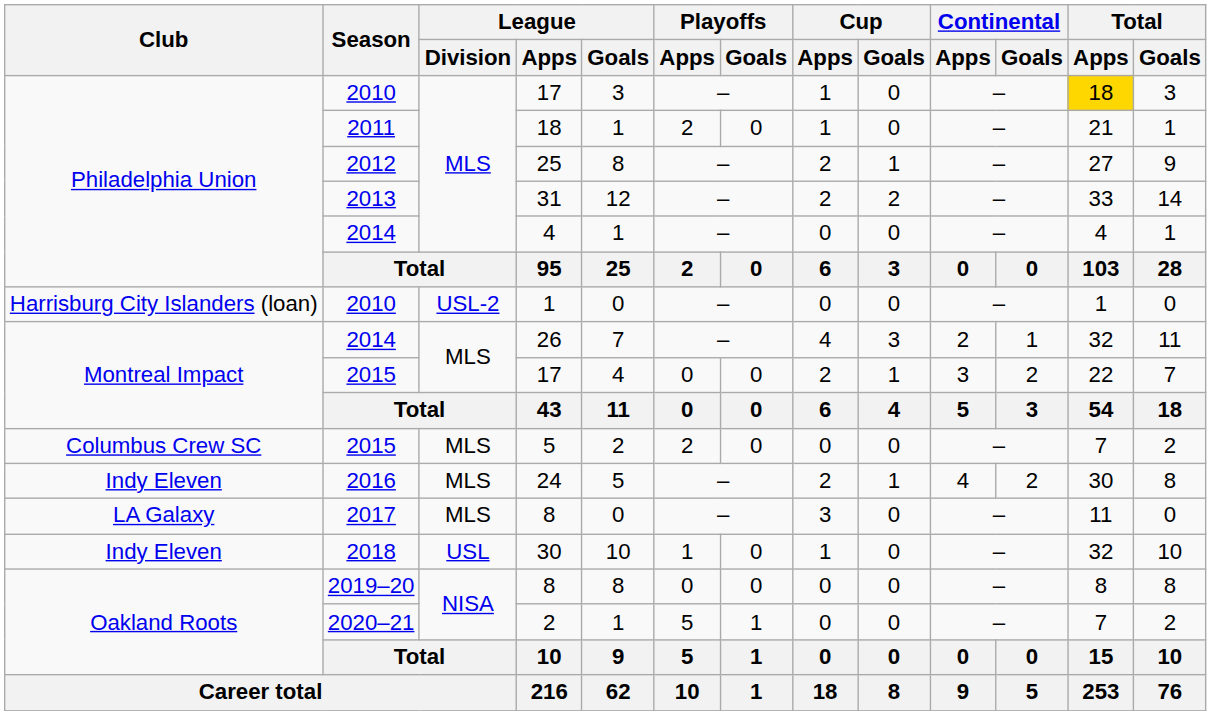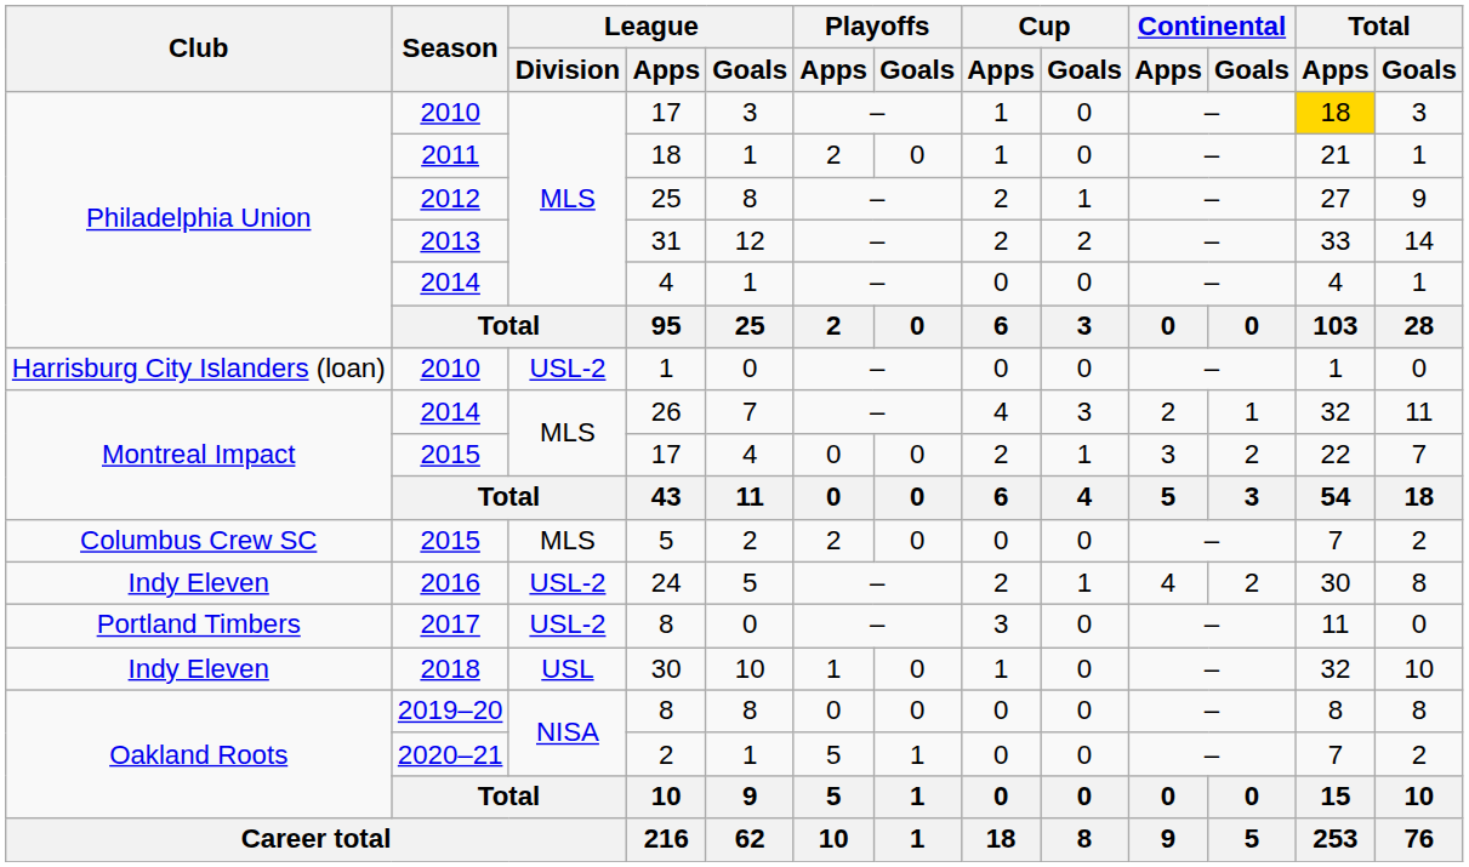 <table class="wikitable" style="text-align: center;">
 <tr>
 <th rowspan=2>Club</th>
 <th rowspan=2>Season</th>
 <th colspan=3>League</th>
 <th colspan=2>Playoffs</th>
 <th colspan=2>Cup</th>
 <th colspan=2><a href='#'>Continental</a></th>
 <th colspan=2>Total</th>
 </tr>
 <tr>
 <th>Division</th>
 <th>Apps</th>
 <th>Goals</th>
 <th>Apps</th>
 <th>Goals</th>
 <th>Apps</th>
 <th>Goals</th>
 <th>Apps</th>
 <th>Goals</th>
 <th>Apps</th>
 <th>Goals</th>
 </tr>
 <tr>
 <td rowspan=6><a href='#'>Philadelphia Union</a></td>
 <td><a href='#'>2010</a></td>
 <td rowspan=5><a href='#'>MLS</a></td>
 <td>17</td>
 <td>3</td>
 <td colspan=2>–</td>
 <td>1</td>
 <td>0</td>
 <td colspan=2>–</td>
 <td style="background: gold;">18</td>
 <td>3</td>
 </tr>
 <tr>
 <td><a href='#'>2011</a></td>
 <td>18</td>
 <td>1</td>
 <td>2</td>
 <td>0</td>
 <td>1</td>
 <td>0</td>
 <td colspan=2>–</td>
 <td>21</td>
 <td>1</td>
 </tr>
 <tr>
 <td><a href='#'>2012</a></td>
 <td>25</td>
 <td>8</td>
 <td colspan=2>–</td>
 <td>2</td>
 <td>1</td>
 <td colspan=2>–</td>
 <td>27</td>
 <td>9</td>
 </tr>
 <tr>
 <td><a href='#'>2013</a></td>
 <td>31</td>
 <td>12</td>
 <td colspan=2>–</td>
 <td>2</td>
 <td>2</td>
 <td colspan=2>–</td>
 <td>33</td>
 <td>14</td>
 </tr>
 <tr>
 <td><a href='#'>2014</a></td>
 <td>4</td>
 <td>1</td>
 <td colspan=2>–</td>
 <td>0</td>
 <td>0</td>
 <td colspan=2>–</td>
 <td>4</td>
 <td>1</td>
 </tr>
 <tr>
 <th colspan=2>Total</th>
 <th>95</th>
 <th>25</th>
 <th>2</th>
 <th>0</th>
 <th>6</th>
 <th>3</th>
 <th>0</th>
 <th>0</th>
 <th>103</th>
 <th>28</th>
 </tr>
 <tr>
 <td><a href='#'>Harrisburg City Islanders</a> (loan)</td>
 <td><a href='#'>2010</a></td>
 <td><a href='#'>USL-2</a></td>
 <td>1</td>
 <td>0</td>
 <td colspan=2>–</td>
 <td>0</td>
 <td>0</td>
 <td colspan=2>–</td>
 <td>1</td>
 <td>0</td>
 </tr>
 <tr>
 <td rowspan=3><a href='#'>Montreal Impact</a></td>
 <td><a href='#'>2014</a></td>
 <td rowspan=2>MLS</td>
 <td>26</td>
 <td>7</td>
 <td colspan=2>–</td>
 <td>4</td>
 <td>3</td>
 <td>2</td>
 <td>1</td>
 <td>32</td>
 <td>11</td>
 </tr>
 <tr>
 <td><a href='#'>2015</a></td>
 <td>17</td>
 <td>4</td>
 <td>0</td>
 <td>0</td>
 <td>2</td>
 <td>1</td>
 <td>3</td>
 <td>2</td>
 <td>22</td>
 <td>7</td>
 </tr>
 <tr>
 <th colspan=2>Total</th>
 <th>43</th>
 <th>11</th>
 <th>0</th>
 <th>0</th>
 <th>6</th>
 <th>4</th>
 <th>5</th>
 <th>3</th>
 <th>54</th>
 <th>18</th>
 </tr>
 <tr>
 <td><a href='#'>Columbus Crew SC</a></td>
 <td><a href='#'>2015</a></td>
 <td>MLS</td>
 <td>5</td>
 <td>2</td>
 <td>2</td>
 <td>0</td>
 <td>0</td>
 <td>0</td>
 <td colspan=2>–</td>
 <td>7</td>
 <td>2</td>
 </tr>
 <tr>
 <td><a href='#'>Indy Eleven</a></td>
 <td><a href='#'>2016</a></td>
-<td>MLS</td>
+<td><a href='#'>USL-2</a></td>
 <td>24</td>
 <td>5</td>
 <td colspan=2>–</td>
 <td>2</td>
 <td>1</td>
 <td>4</td>
 <td>2</td>
 <td>30</td>
 <td>8</td>
 </tr>
 <tr>
-<td><a href='#'>LA Galaxy</a></td>
+<td><a href='#'>Portland Timbers</a></td>
 <td><a href='#'>2017</a></td>
-<td>MLS</td>
+<td><a href='#'>USL-2</a></td>
 <td>8</td>
 <td>0</td>
 <td colspan=2>–</td>
 <td>3</td>
 <td>0</td>
 <td colspan=2>–</td>
 <td>11</td>
 <td>0</td>
 </tr>
 <tr>
 <td><a href='#'>Indy Eleven</a></td>
 <td><a href='#'>2018</a></td>
 <td><a href='#'>USL</a></td>
 <td>30</td>
 <td>10</td>
 <td>1</td>
 <td>0</td>
 <td>1</td>
 <td>0</td>
 <td colspan=2>–</td>
 <td>32</td>
 <td>10</td>
 </tr>
 <tr>
 <td rowspan=3><a href='#'>Oakland Roots</a></td>
 <td><a href='#'>2019–20</a></td>
 <td rowspan=2><a href='#'>NISA</a></td>
 <td>8</td>
 <td>8</td>
 <td>0</td>
 <td>0</td>
 <td>0</td>
 <td>0</td>
 <td colspan=2>–</td>
 <td>8</td>
 <td>8</td>
 </tr>
 <tr>
 <td><a href='#'>2020–21</a></td>
 <td>2</td>
 <td>1</td>
 <td>5</td>
 <td>1</td>
 <td>0</td>
 <td>0</td>
 <td colspan=2>–</td>
 <td>7</td>
 <td>2</td>
 </tr>
 <tr>
 <th colspan=2>Total</th>
 <th>10</th>
 <th>9</th>
 <th>5</th>
 <th>1</th>
 <th>0</th>
 <th>0</th>
 <th>0</th>
 <th>0</th>
 <th>15</th>
 <th>10</th>
 </tr>
 <tr>
 <th colspan=3>Career total</th>
 <th>216</th>
 <th>62</th>
 <th>10</th>
 <th>1</th>
 <th>18</th>
 <th>8</th>
 <th>9</th>
 <th>5</th>
 <th>253</th>
 <th>76</th>
 </tr>
 </table>
